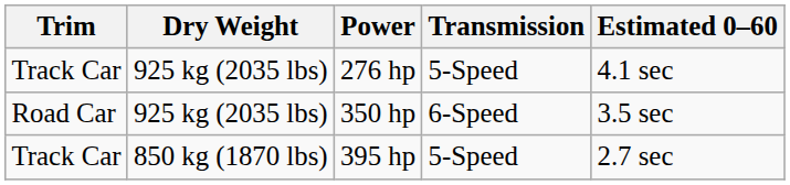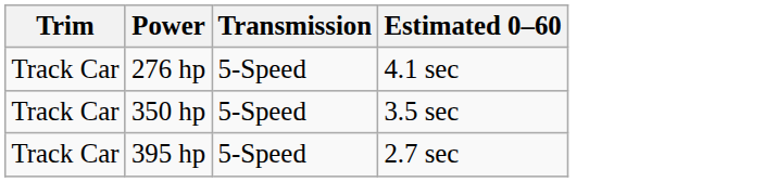 <table class=wikitable>
 <tr>
 <th>Trim</th>
-<th>Dry Weight</th>
 <th>Power</th>
 <th>Transmission</th>
 <th>Estimated 0–60</th>
 </tr>
 <tr>
 <td>Track Car</td>
-<td>925 kg (2035 lbs)</td>
 <td>276 hp</td>
 <td>5-Speed</td>
 <td>4.1 sec</td>
 </tr>
 <tr>
-<td>Road Car</td>
-<td>925 kg (2035 lbs)</td>
+<td>Track Car</td>
 <td>350 hp</td>
-<td>6-Speed</td>
+<td>5-Speed</td>
 <td>3.5 sec</td>
 </tr>
 <tr>
 <td>Track Car</td>
-<td>850 kg (1870 lbs)</td>
 <td>395 hp</td>
 <td>5-Speed</td>
 <td>2.7 sec</td>
 </tr>
 </table>
